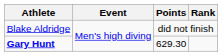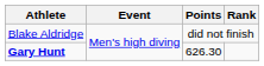 <table class=wikitable style="font-size:90%;">
 <tr>
 <th>Athlete</th>
 <th>Event</th>
 <th>Points</th>
 <th>Rank</th>
 </tr>
 <tr align=center>
 <td align=left><a href='#'>Blake Aldridge</a></td>
 <td align=left rowspan=2><a href='#'>Men's high diving</a></td>
 <td colspan=2>did not finish</td>
 </tr>
 <tr align=center>
 <td align=left><strong><a href='#'>Gary Hunt</a></strong></td>
-<td>629.30</td>
+<td>626.30</td>
 <td></td>
 </tr>
 </table>
